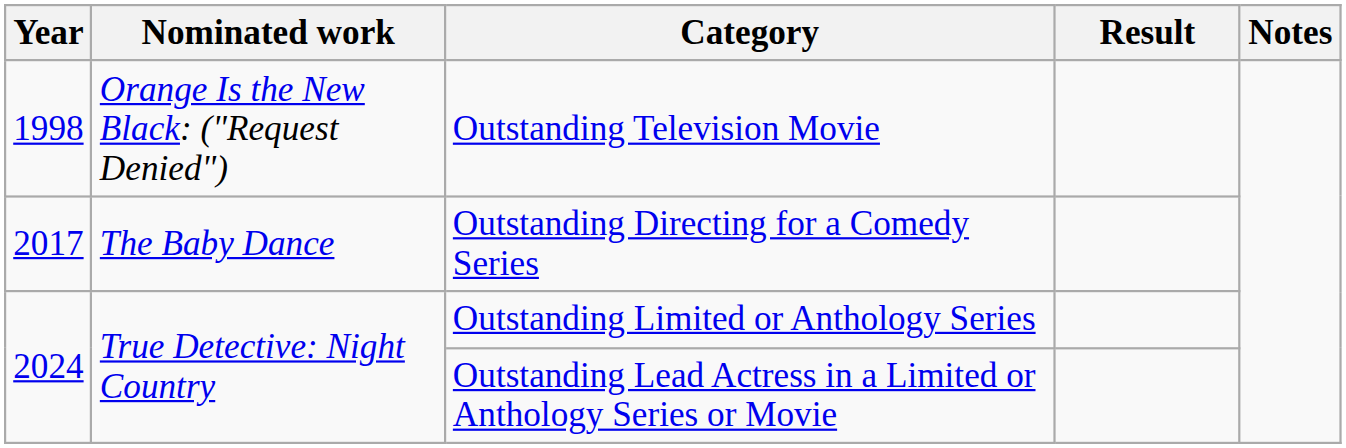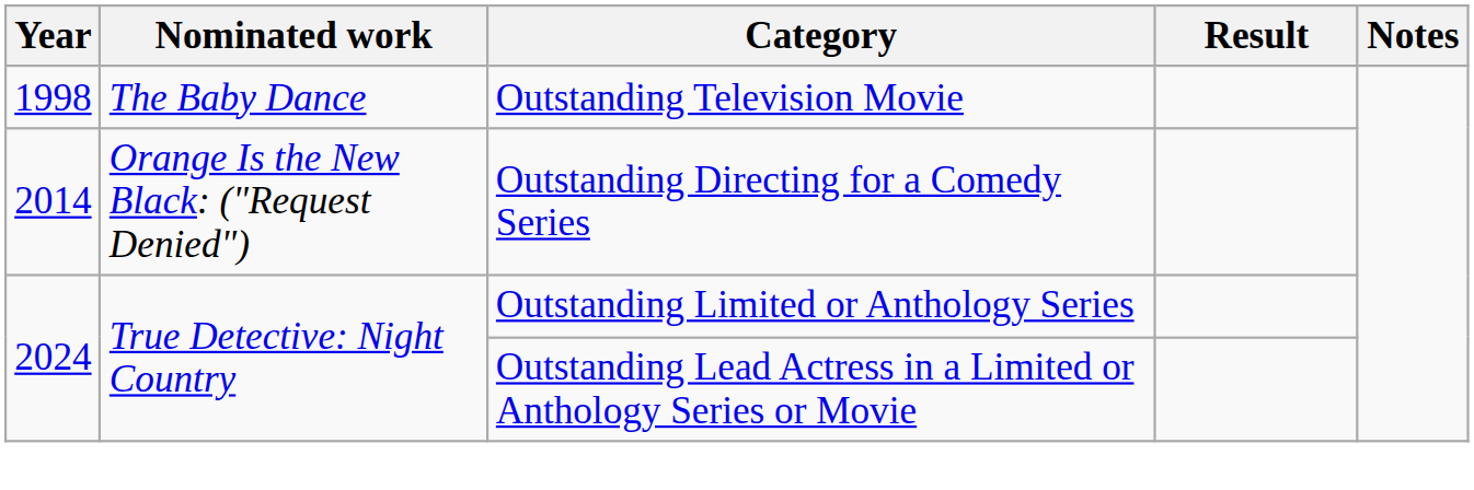 <table class=wikitable>
 <tr>
 <th width=4%>Year</th>
 <th width=29%>Nominated work</th>
 <th width=52%>Category</th>
 <th width=15%>Result</th>
 <th>Notes</th>
 </tr>
 <tr>
 <td align=center><a href='#'>1998</a></td>
-<td><em><a href='#'>Orange Is the New Black</a>: ("Request Denied")</em></td>
+<td><em><a href='#'>The Baby Dance</a></em></td>
 <td><a href='#'>Outstanding Television Movie</a></td>
 <td></td>
 <td rowspan=4> <br> </td>
 </tr>
 <tr>
-<td align=center><a href='#'>2017</a></td>
-<td><em><a href='#'>The Baby Dance</a></em></td>
+<td align=center><a href='#'>2014</a></td>
+<td><em><a href='#'>Orange Is the New Black</a>: ("Request Denied")</em></td>
 <td><a href='#'>Outstanding Directing for a Comedy Series</a></td>
 <td></td>
 </tr>
 <tr>
 <td align=center rowspan=2><a href='#'>2024</a></td>
 <td rowspan=2><em><a href='#'>True Detective: Night Country</a></em></td>
 <td><a href='#'>Outstanding Limited or Anthology Series</a></td>
 <td></td>
 </tr>
 <tr>
 <td><a href='#'>Outstanding Lead Actress in a Limited or Anthology Series or Movie</a></td>
 <td></td>
 </tr>
 </table>
